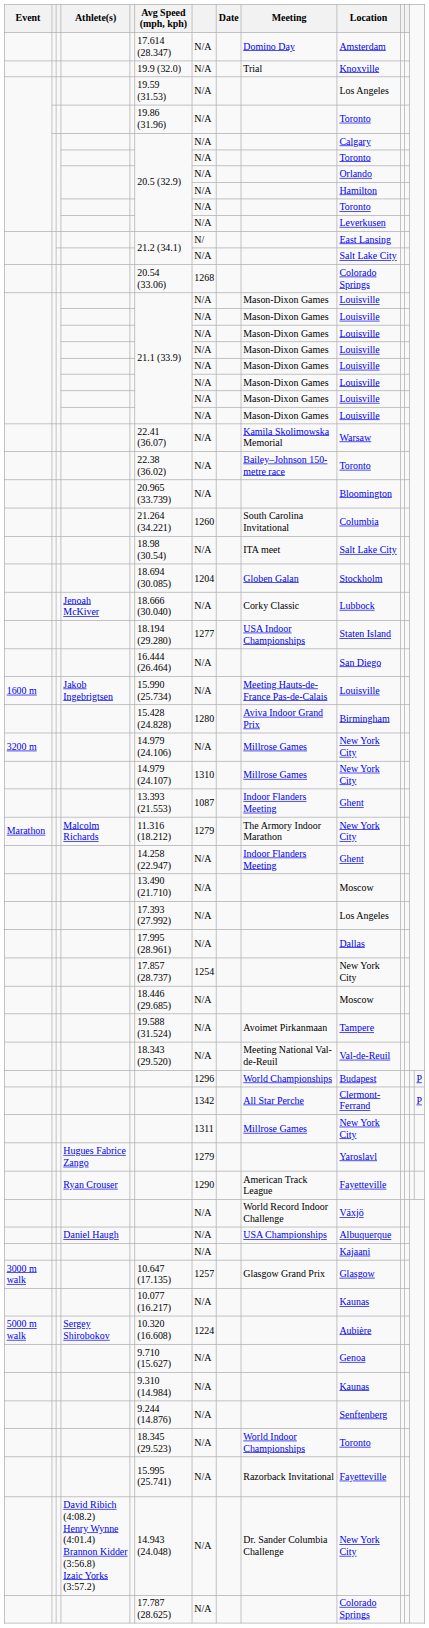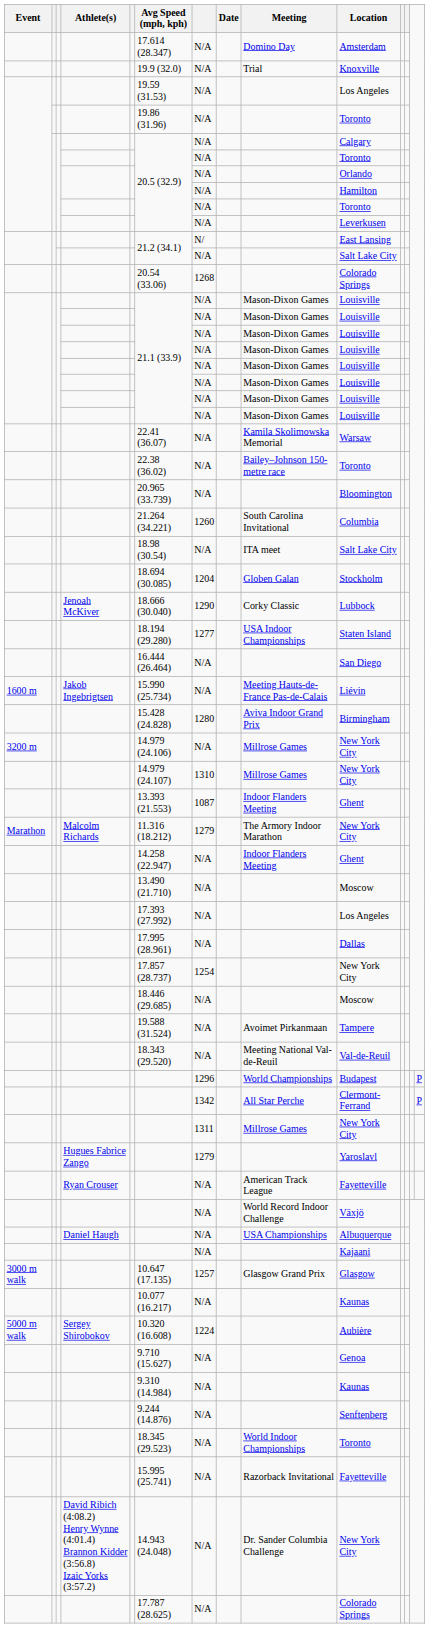 <table class="wikitable sortable plainrowheaders" style="font-size:90%;">
 <tr>
 <th>Event</th>
 <th></th>
 <th class="unsortable"></th>
 <th>Athlete(s)</th>
 <th></th>
 <th>Avg Speed (mph, kph)</th>
 <th></th>
 <th>Date</th>
 <th>Meeting</th>
 <th>Location</th>
 <th></th>
 <th class="unsortable"></th>
 </tr>
 <tr>
 <td></td>
 <td data-sort-value="1Secs00003.81"></td>
 <td></td>
 <td></td>
 <td></td>
 <td>17.614 (28.347)</td>
 <td>N/A</td>
 <td></td>
 <td><a href='#'>Domino Day</a></td>
 <td><a href='#'>Amsterdam</a></td>
 <td></td>
 <td></td>
 </tr>
 <tr>
 <td></td>
 <td data-sort-value="1Secs00004.12"></td>
 <td></td>
 <td></td>
 <td></td>
 <td>19.9 (32.0)</td>
 <td>N/A</td>
 <td></td>
 <td>Trial</td>
 <td><a href='#'>Knoxville</a></td>
 <td></td>
 <td></td>
 </tr>
 <tr>
 <td rowspan=8></td>
 <td data-sort-value="1Secs00005.22"></td>
 <td></td>
 <td></td>
 <td></td>
 <td>19.59 (31.53)</td>
 <td>N/A</td>
 <td></td>
 <td></td>
 <td>Los Angeles</td>
 <td></td>
 <td></td>
 </tr>
 <tr>
 <td data-sort-value="1Secs00005.15"></td>
 <td></td>
 <td></td>
 <td></td>
 <td>19.86 (31.96)</td>
 <td>N/A</td>
 <td></td>
 <td></td>
 <td><a href='#'>Toronto</a></td>
 <td></td>
 <td></td>
 </tr>
 <tr>
 <td rowspan=6 data-sort-value="1Secs00005.00"></td>
 <td rowspan=6></td>
 <td></td>
 <td></td>
 <td rowspan="6">20.5 (32.9)</td>
 <td>N/A</td>
 <td></td>
 <td></td>
 <td><a href='#'>Calgary</a></td>
 <td></td>
 <td></td>
 </tr>
 <tr>
 <td></td>
 <td></td>
 <td>N/A</td>
 <td></td>
 <td></td>
 <td><a href='#'>Toronto</a></td>
 <td></td>
 <td></td>
 </tr>
 <tr>
 <td rowspan=2></td>
 <td rowspan=2></td>
 <td>N/A</td>
 <td></td>
 <td></td>
 <td><a href='#'>Orlando</a></td>
 <td></td>
 <td></td>
 </tr>
 <tr>
 <td>N/A</td>
 <td></td>
 <td></td>
 <td><a href='#'>Hamilton</a></td>
 <td></td>
 <td></td>
 </tr>
 <tr>
 <td></td>
 <td></td>
 <td>N/A</td>
 <td></td>
 <td></td>
 <td><a href='#'>Toronto</a></td>
 <td></td>
 <td></td>
 </tr>
 <tr>
 <td></td>
 <td></td>
 <td>N/A</td>
 <td></td>
 <td></td>
 <td><a href='#'>Leverkusen</a></td>
 <td></td>
 <td></td>
 </tr>
 <tr>
 <td rowspan=2></td>
 <td rowspan=2 data-sort-value="1Secs00005.80"></td>
 <td></td>
 <td></td>
 <td></td>
 <td rowspan="2">21.2 (34.1)</td>
 <td>N/</td>
 <td></td>
 <td></td>
 <td><a href='#'>East Lansing</a></td>
 <td></td>
 <td></td>
 </tr>
 <tr>
 <td></td>
 <td></td>
 <td></td>
 <td>N/A</td>
 <td></td>
 <td></td>
 <td><a href='#'>Salt Lake City</a></td>
 <td></td>
 <td></td>
 </tr>
 <tr>
 <td></td>
 <td data-sort-value="1Secs00005.99"></td>
 <td></td>
 <td></td>
 <td></td>
 <td>20.54 (33.06)</td>
 <td>1268</td>
 <td></td>
 <td></td>
 <td><a href='#'>Colorado Springs</a></td>
 <td></td>
 <td></td>
 </tr>
 <tr>
 <td rowspan=8></td>
 <td rowspan=8 data-sort-value="1Secs00006.80"></td>
 <td rowspan=8></td>
 <td></td>
 <td></td>
 <td rowspan="8">21.1 (33.9)</td>
 <td>N/A</td>
 <td></td>
 <td>Mason-Dixon Games</td>
 <td><a href='#'>Louisville</a></td>
 <td></td>
 <td></td>
 </tr>
 <tr>
 <td></td>
 <td></td>
 <td>N/A</td>
 <td></td>
 <td>Mason-Dixon Games</td>
 <td><a href='#'>Louisville</a></td>
 <td></td>
 <td></td>
 </tr>
 <tr>
 <td></td>
 <td></td>
 <td>N/A</td>
 <td></td>
 <td>Mason-Dixon Games</td>
 <td><a href='#'>Louisville</a></td>
 <td></td>
 <td></td>
 </tr>
 <tr>
 <td></td>
 <td></td>
 <td>N/A</td>
 <td></td>
 <td>Mason-Dixon Games</td>
 <td><a href='#'>Louisville</a></td>
 <td></td>
 <td></td>
 </tr>
 <tr>
 <td></td>
 <td></td>
 <td>N/A</td>
 <td></td>
 <td>Mason-Dixon Games</td>
 <td><a href='#'>Louisville</a></td>
 <td></td>
 <td></td>
 </tr>
 <tr>
 <td></td>
 <td></td>
 <td>N/A</td>
 <td></td>
 <td>Mason-Dixon Games</td>
 <td><a href='#'>Louisville</a></td>
 <td></td>
 <td></td>
 </tr>
 <tr>
 <td></td>
 <td></td>
 <td>N/A</td>
 <td></td>
 <td>Mason-Dixon Games</td>
 <td><a href='#'>Louisville</a></td>
 <td></td>
 <td></td>
 </tr>
 <tr>
 <td></td>
 <td></td>
 <td>N/A</td>
 <td></td>
 <td>Mason-Dixon Games</td>
 <td><a href='#'>Louisville</a></td>
 <td></td>
 <td></td>
 </tr>
 <tr>
 <td></td>
 <td data-sort-value="1Secs00009.98"></td>
 <td></td>
 <td></td>
 <td></td>
 <td>22.41 (36.07)</td>
 <td>N/A</td>
 <td></td>
 <td><a href='#'>Kamila Skolimowska</a> Memorial</td>
 <td><a href='#'>Warsaw</a></td>
 <td></td>
 <td><wbr></td>
 </tr>
 <tr>
 <td></td>
 <td data-sort-value="1Secs00014.99"></td>
 <td></td>
 <td></td>
 <td></td>
 <td>22.38 (36.02)</td>
 <td>N/A</td>
 <td></td>
 <td><a href='#'>Bailey–Johnson 150-metre race</a></td>
 <td><a href='#'>Toronto</a></td>
 <td></td>
 <td></td>
 </tr>
 <tr>
 <td></td>
 <td data-sort-value="1Secs00029.27"></td>
 <td></td>
 <td></td>
 <td></td>
 <td>20.965 (33.739)</td>
 <td>N/A</td>
 <td></td>
 <td></td>
 <td><a href='#'>Bloomington</a></td>
 <td></td>
 <td></td>
 </tr>
 <tr>
 <td></td>
 <td data-sort-value="1Secs00031.56"></td>
 <td></td>
 <td></td>
 <td></td>
 <td>21.264 (34.221)</td>
 <td>1260</td>
 <td></td>
 <td>South Carolina Invitational</td>
 <td><a href='#'>Columbia</a></td>
 <td></td>
 <td></td>
 </tr>
 <tr>
 <td></td>
 <td data-sort-value="1Secs00053.90"></td>
 <td></td>
 <td></td>
 <td></td>
 <td>18.98 (30.54)</td>
 <td>N/A</td>
 <td></td>
 <td>ITA meet</td>
 <td><a href='#'>Salt Lake City</a></td>
 <td></td>
 <td></td>
 </tr>
 <tr>
 <td></td>
 <td data-sort-value="1Secs00059.83"></td>
 <td></td>
 <td></td>
 <td></td>
 <td>18.694 (30.085)</td>
 <td>1204</td>
 <td></td>
 <td><a href='#'>Globen Galan</a></td>
 <td><a href='#'>Stockholm</a></td>
 <td></td>
 <td></td>
 </tr>
 <tr>
 <td></td>
 <td></td>
 <td></td>
 <td><a href='#'>Jenoah McKiver</a></td>
 <td></td>
 <td>18.666 (30.040)</td>
-<td>N/A</td>
+<td>1290</td>
 <td></td>
 <td>Corky Classic</td>
 <td><a href='#'>Lubbock</a></td>
 <td></td>
 <td></td>
 </tr>
 <tr>
 <td></td>
 <td></td>
 <td></td>
 <td></td>
 <td></td>
 <td>18.194 (29.280)</td>
 <td>1277</td>
 <td></td>
 <td><a href='#'>USA Indoor Championships</a></td>
 <td><a href='#'>Staten Island</a></td>
 <td></td>
 <td></td>
 </tr>
 <tr>
 <td></td>
 <td data-sort-value="1Secs124.39"></td>
 <td></td>
 <td></td>
 <td></td>
 <td>16.444 (26.464)</td>
 <td>N/A</td>
 <td></td>
 <td></td>
 <td><a href='#'>San Diego</a></td>
 <td></td>
 <td></td>
 </tr>
 <tr>
 <td><a href='#'>1600 m</a></td>
 <td></td>
 <td></td>
 <td><a href='#'>Jakob Ingebrigtsen</a></td>
 <td></td>
 <td>15.990 (25.734)</td>
 <td>N/A</td>
 <td></td>
 <td><a href='#'>Meeting Hauts-de-France Pas-de-Calais</a></td>
-<td><a href='#'>Louisville</a></td>
+<td><a href='#'>Liévin</a></td>
 <td></td>
 <td></td>
 </tr>
 <tr>
 <td></td>
 <td data-sort-value="1Secs00289.99"></td>
 <td></td>
 <td></td>
 <td></td>
 <td>15.428 (24.828)</td>
 <td>1280</td>
 <td></td>
 <td><a href='#'>Aviva Indoor Grand Prix</a></td>
 <td><a href='#'>Birmingham</a></td>
 <td></td>
 <td></td>
 </tr>
 <tr>
 <td><a href='#'>3200 m</a></td>
 <td></td>
 <td></td>
 <td></td>
 <td></td>
 <td>14.979 (24.106)</td>
 <td>N/A</td>
 <td></td>
 <td><a href='#'>Millrose Games</a></td>
 <td><a href='#'>New York City</a></td>
 <td></td>
 <td></td>
 </tr>
 <tr>
 <td></td>
 <td data-sort-value="1Secs00483.40"></td>
 <td></td>
 <td></td>
 <td></td>
 <td>14.979 (24.107)</td>
 <td>1310</td>
 <td></td>
 <td><a href='#'>Millrose Games</a></td>
 <td><a href='#'>New York City</a></td>
 <td></td>
 <td></td>
 </tr>
 <tr>
 <td></td>
 <td data-sort-value="1Secs01670.29"></td>
 <td></td>
 <td></td>
 <td></td>
 <td>13.393 (21.553)</td>
 <td>1087</td>
 <td></td>
 <td><a href='#'>Indoor Flanders Meeting</a></td>
 <td><a href='#'>Ghent</a></td>
 <td></td>
 <td></td>
 </tr>
 <tr>
 <td><a href='#'>Marathon</a></td>
 <td></td>
 <td></td>
 <td><a href='#'>Malcolm Richards</a></td>
 <td></td>
 <td>11.316 (18.212)</td>
 <td>1279</td>
 <td></td>
 <td>The Armory Indoor Marathon</td>
 <td><a href='#'>New York City</a></td>
 <td></td>
 <td></td>
 </tr>
 <tr>
 <td></td>
 <td data-sort-value="1Secs00313.77"></td>
 <td></td>
 <td></td>
 <td></td>
 <td>14.258 (22.947)</td>
 <td>N/A</td>
 <td></td>
 <td><a href='#'>Indoor Flanders Meeting</a></td>
 <td><a href='#'>Ghent</a></td>
 <td></td>
 <td><wbr></td>
 </tr>
 <tr>
 <td></td>
 <td data-sort-value="1Secs00497.46"></td>
 <td></td>
 <td></td>
 <td></td>
 <td>13.490 (21.710)</td>
 <td>N/A</td>
 <td></td>
 <td></td>
 <td>Moscow</td>
 <td></td>
 <td></td>
 </tr>
 <tr>
 <td></td>
 <td data-sort-value="1Secs00005.88"></td>
 <td></td>
 <td></td>
 <td></td>
 <td>17.393 (27.992)</td>
 <td>N/A</td>
 <td></td>
 <td></td>
 <td>Los Angeles</td>
 <td></td>
 <td></td>
 </tr>
 <tr>
 <td></td>
 <td data-sort-value="1Secs00006.82"></td>
 <td></td>
 <td></td>
 <td></td>
 <td>17.995 (28.961)</td>
 <td>N/A</td>
 <td></td>
 <td></td>
 <td><a href='#'>Dallas</a></td>
 <td></td>
 <td></td>
 </tr>
 <tr>
 <td></td>
 <td data-sort-value="1Secs00006.89"></td>
 <td></td>
 <td></td>
 <td></td>
 <td>17.857 (28.737)</td>
 <td>1254</td>
 <td></td>
 <td></td>
 <td>New York City</td>
 <td></td>
 <td></td>
 </tr>
 <tr>
 <td></td>
 <td data-sort-value="1Secs00013.34"></td>
 <td></td>
 <td></td>
 <td></td>
 <td>18.446 (29.685)</td>
 <td>N/A</td>
 <td></td>
 <td></td>
 <td>Moscow</td>
 <td></td>
 <td></td>
 </tr>
 <tr>
 <td></td>
 <td></td>
 <td></td>
 <td></td>
 <td></td>
 <td>19.588 (31.524)</td>
 <td>N/A</td>
 <td></td>
 <td>Avoimet Pirkanmaan</td>
 <td><a href='#'>Tampere</a></td>
 <td></td>
 <td></td>
 </tr>
 <tr>
 <td></td>
 <td data-sort-value="1Secs00048.78"></td>
 <td></td>
 <td></td>
 <td></td>
 <td>18.343 (29.520)</td>
 <td>N/A</td>
 <td></td>
 <td>Meeting National Val-de-Reuil</td>
 <td><a href='#'>Val-de-Reuil</a></td>
 <td></td>
 <td><wbr></td>
 </tr>
 <tr>
 <td></td>
 <td data-sort-value="2Mtrs000002.43"></td>
 <td></td>
 <td></td>
 <td></td>
 <td></td>
 <td>1296</td>
 <td></td>
 <td><a href='#'>World Championships</a></td>
 <td><a href='#'>Budapest</a></td>
 <td></td>
 <td></td>
 <td></td>
 <td><a href='#'>P</a></td>
 </tr>
 <tr>
 <td></td>
 <td data-sort-value="2Mtrs000006.22"></td>
 <td></td>
 <td></td>
 <td></td>
 <td></td>
 <td>1342</td>
 <td></td>
 <td><a href='#'>All Star Perche</a></td>
 <td><a href='#'>Clermont-Ferrand</a></td>
 <td></td>
 <td></td>
 <td></td>
 <td><a href='#'>P</a></td>
 </tr>
 <tr>
 <td></td>
 <td data-sort-value="2Mtrs000008.79"></td>
 <td></td>
 <td></td>
 <td></td>
 <td></td>
 <td>1311</td>
 <td></td>
 <td><a href='#'>Millrose Games</a></td>
 <td><a href='#'>New York City</a></td>
 <td></td>
 <td></td>
 <td></td>
 <td></td>
 </tr>
 <tr>
 <td></td>
 <td data-sort-value="2Mtrs000017.92"></td>
 <td></td>
 <td><a href='#'>Hugues Fabrice Zango</a></td>
 <td></td>
 <td></td>
 <td>1279</td>
 <td></td>
 <td></td>
 <td><a href='#'>Yaroslavl</a></td>
 <td></td>
 <td></td>
 <td></td>
 <td></td>
 </tr>
 <tr>
 <td></td>
 <td data-sort-value="2Mtrs000022.82"></td>
 <td></td>
 <td><a href='#'>Ryan Crouser</a></td>
 <td></td>
 <td></td>
-<td>1290</td>
+<td>N/A</td>
 <td></td>
 <td>American Track League</td>
 <td><a href='#'>Fayetteville</a></td>
 <td></td>
 <td></td>
 <td></td>
 <td></td>
 </tr>
 <tr>
 <td></td>
 <td data-sort-value="2Mtrs000069.51"></td>
 <td></td>
 <td></td>
 <td></td>
 <td></td>
 <td>N/A</td>
 <td></td>
 <td>World Record Indoor Challenge</td>
 <td><a href='#'>Växjö</a></td>
 <td></td>
 <td></td>
 </tr>
 <tr>
 <td></td>
 <td data-sort-value="2Mtrs000026.35"></td>
 <td></td>
 <td><a href='#'>Daniel Haugh</a></td>
 <td></td>
 <td></td>
 <td>N/A</td>
 <td></td>
 <td><a href='#'>USA Championships</a></td>
 <td><a href='#'>Albuquerque</a></td>
 <td></td>
 <td></td>
 </tr>
 <tr>
 <td></td>
 <td data-sort-value="2Mtrs000085.78"></td>
 <td></td>
 <td></td>
 <td></td>
 <td></td>
 <td>N/A</td>
 <td></td>
 <td></td>
 <td><a href='#'>Kajaani</a></td>
 <td></td>
 <td></td>
 </tr>
 <tr>
 <td><a href='#'>3000 m walk</a></td>
 <td></td>
 <td></td>
 <td></td>
 <td></td>
 <td>10.647 (17.135)</td>
 <td>1257</td>
 <td></td>
 <td>Glasgow Grand Prix</td>
 <td><a href='#'>Glasgow</a></td>
 <td></td>
 <td></td>
 </tr>
 <tr>
 <td></td>
 <td data-sort-value="1Secs00714.50"></td>
 <td></td>
 <td></td>
 <td></td>
 <td>10.077 (16.217)</td>
 <td>N/A</td>
 <td></td>
 <td></td>
 <td><a href='#'>Kaunas</a></td>
 <td></td>
 <td></td>
 </tr>
 <tr>
 <td><a href='#'>5000 m walk</a></td>
 <td></td>
 <td></td>
 <td><a href='#'>Sergey Shirobokov</a></td>
 <td></td>
 <td>10.320 (16.608)</td>
 <td>1224</td>
 <td></td>
 <td></td>
 <td><a href='#'>Aubière</a></td>
 <td></td>
 <td></td>
 </tr>
 <tr>
 <td></td>
 <td data-sort-value="1Secs02303.73"></td>
 <td></td>
 <td></td>
 <td></td>
 <td>9.710 (15.627)</td>
 <td>N/A</td>
 <td></td>
 <td></td>
 <td><a href='#'>Genoa</a></td>
 <td></td>
 <td></td>
 </tr>
 <tr>
 <td></td>
 <td data-sort-value="1Secs03603.90"></td>
 <td></td>
 <td></td>
 <td></td>
 <td>9.310 (14.984)</td>
 <td>N/A</td>
 <td></td>
 <td></td>
 <td><a href='#'>Kaunas</a></td>
 <td></td>
 <td></td>
 </tr>
 <tr>
 <td></td>
 <td data-sort-value="1Secs04840.00"></td>
 <td></td>
 <td></td>
 <td></td>
 <td>9.244 (14.876)</td>
 <td>N/A</td>
 <td></td>
 <td></td>
 <td><a href='#'>Senftenberg</a></td>
 <td></td>
 <td></td>
 </tr>
 <tr>
 <td></td>
 <td data-sort-value="1Secs00195.1"></td>
 <td></td>
 <td></td>
 <td></td>
 <td>18.345 (29.523)</td>
 <td>N/A</td>
 <td></td>
 <td><a href='#'>World Indoor Championships</a></td>
 <td><a href='#'>Toronto</a></td>
 <td></td>
 <td></td>
 </tr>
 <tr>
 <td></td>
 <td data-sort-value="1Secs00559.42"></td>
 <td></td>
 <td></td>
 <td><br><br><br></td>
 <td>15.995 (25.741)</td>
 <td>N/A</td>
 <td></td>
 <td>Razorback Invitational</td>
 <td><a href='#'>Fayetteville</a></td>
 <td></td>
 <td></td>
 </tr>
 <tr>
 <td></td>
 <td data-sort-value="1Secs00963.68"></td>
 <td></td>
 <td><a href='#'>David Ribich</a> (4:08.2)<br><a href='#'>Henry Wynne</a> (4:01.4)<br><a href='#'>Brannon Kidder</a> (3:56.8)<br><a href='#'>Izaic Yorks</a> (3:57.2)</td>
 <td></td>
 <td>14.943 (24.048)</td>
 <td>N/A</td>
 <td></td>
 <td>Dr. Sander Columbia Challenge</td>
 <td><a href='#'>New York City</a></td>
 <td></td>
 <td></td>
 </tr>
 <tr>
 <td></td>
 <td data-sort-value="1Secs00027.6"></td>
 <td></td>
 <td></td>
 <td></td>
 <td>17.787 (28.625)</td>
 <td>N/A</td>
 <td></td>
 <td></td>
 <td><a href='#'>Colorado Springs</a></td>
 <td></td>
 <td></td>
 </tr>
 </table>
